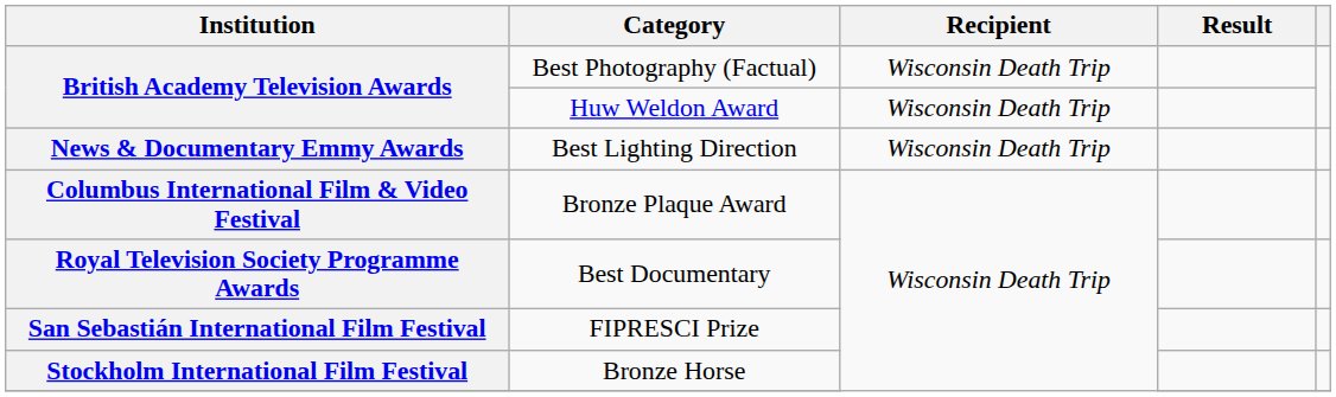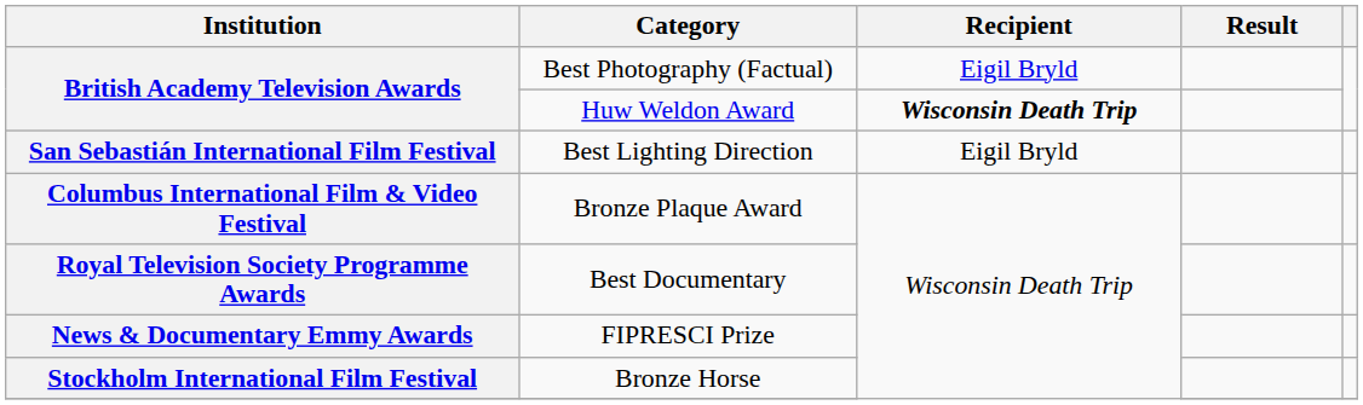 <table class="wikitable unsortable plainrowheaders" style="width:65%;">
 <tr>
 <th style="width:38%;">Institution</th>
 <th style="width:25%;">Category</th>
 <th style="width:40;">Recipient</th>
 <th style="width:12%;">Result</th>
 <th style="width:1%;"></th>
 </tr>
 <tr>
 <th scope="row" rowspan="2" style="text-align:center;"><a href='#'>British Academy Television Awards</a></th>
 <td style="text-align:center;">Best Photography (Factual)</td>
-<td style="text-align:center;"><em>Wisconsin Death Trip</em></td>
+<td style="text-align:center;"><a href='#'>Eigil Bryld</a></td>
 <td></td>
 <td rowspan="2" style="text-align:center;"></td>
 </tr>
 <tr>
 <td style="text-align:center;"><a href='#'>Huw Weldon Award</a></td>
-<td style="text-align:center;"><em>Wisconsin Death Trip</em></td>
+<td style="text-align:center;"><strong><em>Wisconsin Death Trip</em></strong></td>
 <td></td>
 </tr>
 <tr>
-<th scope="row" style="text-align:center;"><a href='#'>News & Documentary Emmy Awards</a></th>
+<th scope="row" style="text-align:center;"><a href='#'>San Sebastián International Film Festival</a></th>
 <td style="text-align:center;">Best Lighting Direction</td>
-<td style="text-align:center;"><em>Wisconsin Death Trip</em></td>
+<td style="text-align:center;">Eigil Bryld</td>
 <td></td>
 <td style="text-align:center;"></td>
 </tr>
 <tr>
 <th scope="row" style="text-align:center;"><a href='#'>Columbus International Film & Video Festival</a></th>
 <td style="text-align:center;">Bronze Plaque Award</td>
 <td style="text-align:center;" rowspan="5"><em>Wisconsin Death Trip</em></td>
 <td></td>
 <td style="text-align:center;"></td>
 </tr>
 <tr>
 <th scope="row" style="text-align:center;"><a href='#'>Royal Television Society Programme Awards</a></th>
 <td style="text-align:center;">Best Documentary</td>
 <td></td>
 <td style="text-align:center;"></td>
 </tr>
 <tr>
-<th scope="row" style="text-align:center;"><a href='#'>San Sebastián International Film Festival</a></th>
+<th scope="row" style="text-align:center;"><a href='#'>News & Documentary Emmy Awards</a></th>
 <td style="text-align:center;">FIPRESCI Prize</td>
 <td></td>
 <td style="text-align:center;"></td>
 </tr>
 <tr>
 <th scope="row" style="text-align:center;"><a href='#'>Stockholm International Film Festival</a></th>
 <td style="text-align:center;">Bronze Horse</td>
 <td></td>
 <td style="text-align:center;"></td>
 </tr>
 <tr>
 </tr>
 </table>
